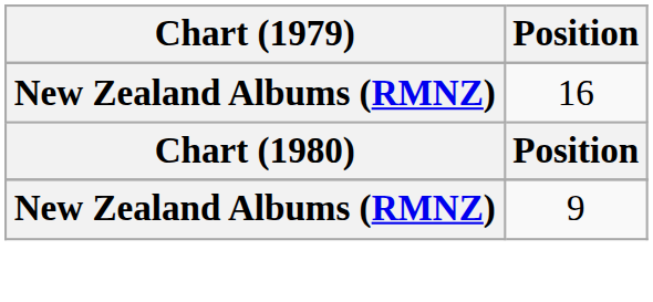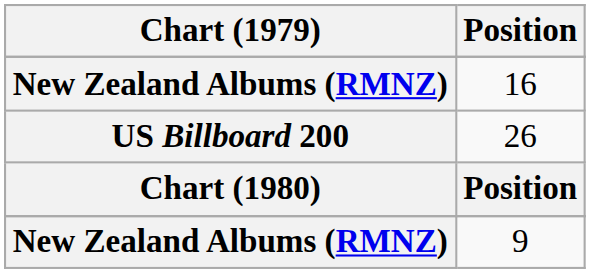 <table class="wikitable plainrowheaders" style="text-align:center">
 <tr>
 <th scope="col">Chart (1979)</th>
 <th scope="col">Position</th>
 </tr>
 <tr>
 </tr>
 <tr>
 <th scope="row">New Zealand Albums (<a href='#'>RMNZ</a>)</th>
 <td>16</td>
 </tr>
 <tr>
+<th scope="row">US <em>Billboard</em> 200</th>
+<td>26</td>
+</tr>
+<tr>
 <th scope="col">Chart (1980)</th>
 <th scope="col">Position</th>
 </tr>
 <tr>
 </tr>
 <tr>
 <th scope="row">New Zealand Albums (<a href='#'>RMNZ</a>)</th>
 <td>9</td>
 </tr>
 </table>
